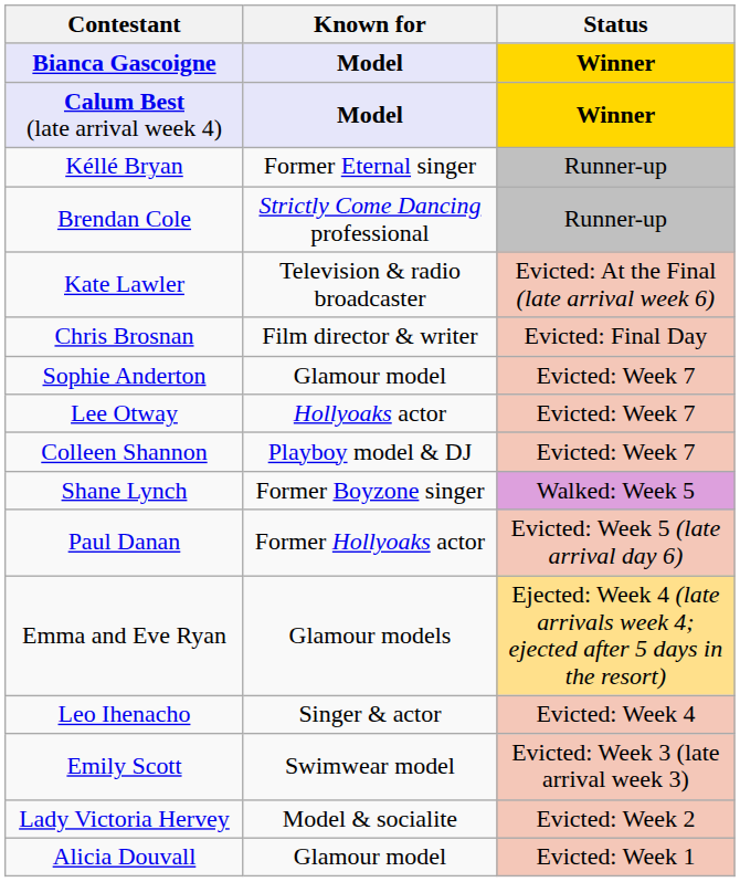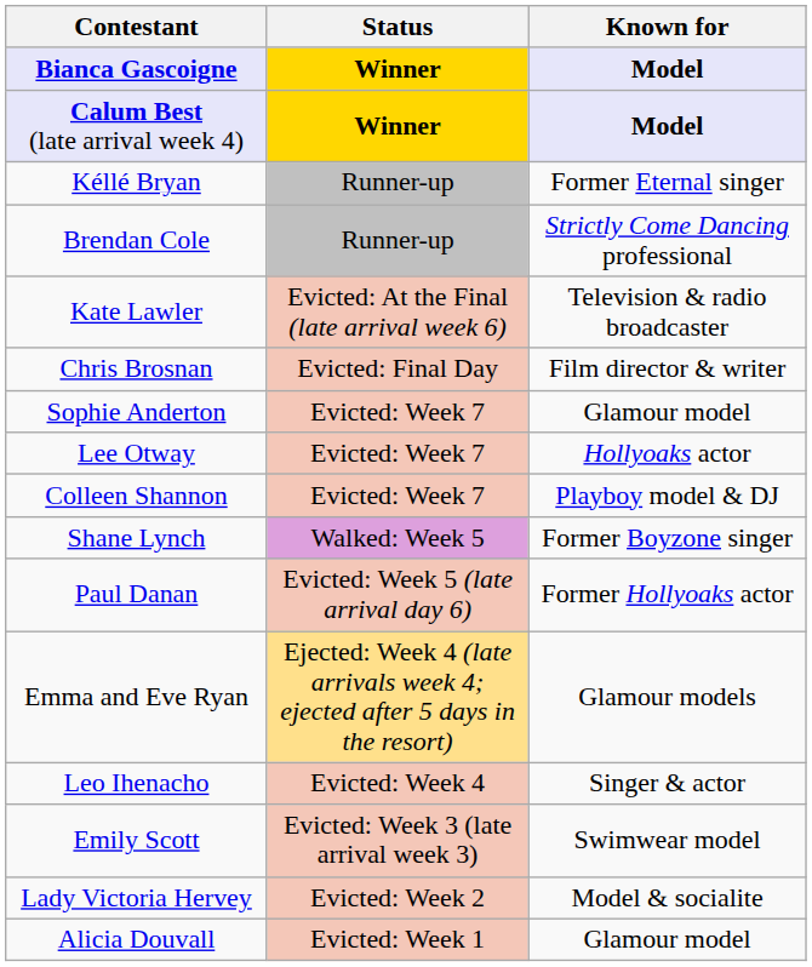 <table class="wikitable" style="text-align:center;">
 <tr>
 <th width="150"><strong>Contestant</strong></th>
+<th width="150"><strong>Status</strong></th>
 <th width="160"><strong>Known for</strong></th>
-<th width="150"><strong>Status</strong></th>
 </tr>
 <tr>
 <td style="background:lavender;"><strong><a href='#'>Bianca Gascoigne</a></strong></td>
+<td style=background:gold><strong>Winner</strong></td>
 <td style="background:lavender;"><strong>Model</strong></td>
-<td style=background:gold><strong>Winner</strong></td>
 </tr>
 <tr>
 <td style="background:lavender;"><strong><a href='#'>Calum Best</a></strong><br>(late arrival week 4)</td>
+<td style=background:gold><strong>Winner</strong></td>
 <td style="background:lavender;"><strong>Model</strong></td>
-<td style=background:gold><strong>Winner</strong></td>
 </tr>
 <tr>
 <td><a href='#'>Kéllé Bryan</a></td>
+<td style=background:silver;>Runner-up</td>
 <td>Former <a href='#'>Eternal</a> singer</td>
-<td style=background:silver;>Runner-up</td>
 </tr>
 <tr>
 <td><a href='#'>Brendan Cole</a></td>
+<td style=background:silver;>Runner-up</td>
 <td><em><a href='#'>Strictly Come Dancing</a></em> professional</td>
-<td style=background:silver;>Runner-up</td>
 </tr>
 <tr>
 <td><a href='#'>Kate Lawler</a></td>
+<td style=background:#f4c7b8>Evicted: At the Final  <em>(late arrival week 6)</em></td>
 <td>Television & radio broadcaster</td>
-<td style=background:#f4c7b8>Evicted: At the Final  <em>(late arrival week 6)</em></td>
 </tr>
 <tr>
 <td><a href='#'>Chris Brosnan</a></td>
+<td style=background:#f4c7b8>Evicted: Final Day</td>
 <td>Film director & writer</td>
-<td style=background:#f4c7b8>Evicted: Final Day</td>
 </tr>
 <tr>
 <td><a href='#'>Sophie Anderton</a></td>
+<td style=background:#f4c7b8>Evicted: Week 7</td>
 <td>Glamour model</td>
-<td style=background:#f4c7b8>Evicted: Week 7</td>
 </tr>
 <tr>
 <td><a href='#'>Lee Otway</a></td>
+<td style=background:#f4c7b8>Evicted: Week 7</td>
 <td><em><a href='#'>Hollyoaks</a></em> actor</td>
-<td style=background:#f4c7b8>Evicted: Week 7</td>
 </tr>
 <tr>
 <td><a href='#'>Colleen Shannon</a></td>
+<td style=background:#f4c7b8>Evicted: Week 7</td>
 <td><a href='#'>Playboy</a> model & DJ</td>
-<td style=background:#f4c7b8>Evicted: Week 7</td>
 </tr>
 <tr>
 <td><a href='#'>Shane Lynch</a></td>
+<td style="background:plum;">Walked: Week 5</td>
 <td>Former <a href='#'>Boyzone</a> singer</td>
-<td style="background:plum;">Walked: Week 5</td>
 </tr>
 <tr>
 <td><a href='#'>Paul Danan</a></td>
+<td style=background:#f4c7b8>Evicted: Week 5 <em>(late arrival day 6)</em></td>
 <td>Former <em><a href='#'>Hollyoaks</a></em> actor</td>
-<td style=background:#f4c7b8>Evicted: Week 5 <em>(late arrival day 6)</em></td>
 </tr>
 <tr>
 <td>Emma and Eve Ryan</td>
+<td style=background:#FFE08B>Ejected: Week 4 <em>(late arrivals week 4; ejected after 5 days in the resort)</td>
 <td>Glamour models</td>
-<td style=background:#FFE08B>Ejected: Week 4 <em>(late arrivals week 4; ejected after 5 days in the resort)</td>
 </tr>
 <tr>
 <td><a href='#'>Leo Ihenacho</a></td>
+<td style=background:#f4c7b8>Evicted: Week 4</td>
 <td>Singer & actor</td>
-<td style=background:#f4c7b8>Evicted: Week 4</td>
 </tr>
 <tr>
 <td><a href='#'>Emily Scott</a></td>
+<td style=background:#f4c7b8>Evicted: Week 3 </em>(late arrival week 3)<em></td>
 <td>Swimwear model</td>
-<td style=background:#f4c7b8>Evicted: Week 3 </em>(late arrival week 3)<em></td>
 </tr>
 <tr>
 <td><a href='#'>Lady Victoria Hervey</a></td>
+<td style=background:#f4c7b8>Evicted: Week 2</td>
 <td>Model & socialite</td>
-<td style=background:#f4c7b8>Evicted: Week 2</td>
 </tr>
 <tr>
 <td><a href='#'>Alicia Douvall</a></td>
+<td style=background:#f4c7b8>Evicted: Week 1</td>
 <td>Glamour model</td>
-<td style=background:#f4c7b8>Evicted: Week 1</td>
 </tr>
 </table>
